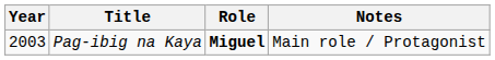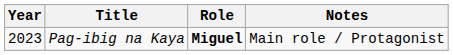 <table class="wikitable">
 <tr>
 <th>Year</th>
 <th>Title</th>
 <th>Role</th>
 <th>Notes</th>
 </tr>
 <tr>
-<td>2003</td>
+<td>2023</td>
 <td><em>Pag-ibig na Kaya</em></td>
 <td><strong>Miguel</strong></td>
 <td>Main role / Protagonist</td>
 </tr>
 </table>
